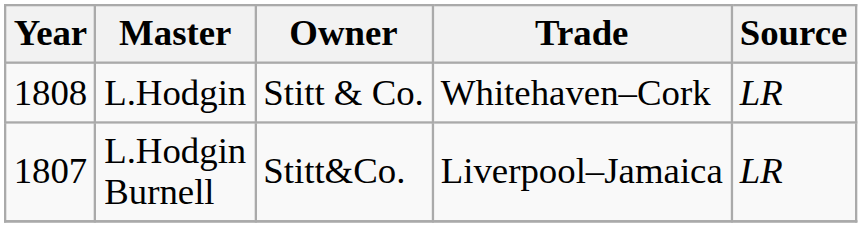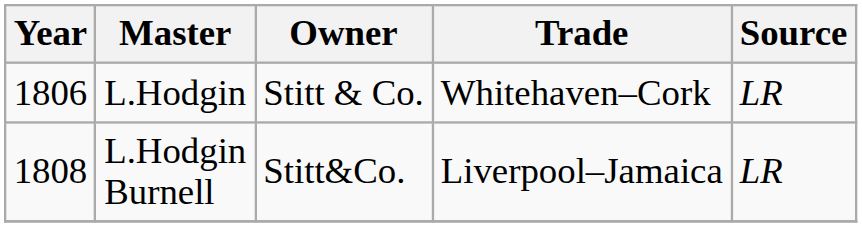 <table class=" wikitable">
 <tr>
 <th>Year</th>
 <th>Master</th>
 <th>Owner</th>
 <th>Trade</th>
 <th>Source</th>
 </tr>
 <tr>
-<td>1808</td>
+<td>1806</td>
 <td>L.Hodgin</td>
 <td>Stitt & Co.</td>
 <td>Whitehaven–Cork</td>
 <td><em>LR</em></td>
 </tr>
 <tr>
-<td>1807</td>
+<td>1808</td>
 <td>L.Hodgin<br>Burnell</td>
 <td>Stitt&Co.</td>
 <td>Liverpool–Jamaica</td>
 <td><em>LR</em></td>
 </tr>
 <tr>
 </tr>
 </table>
